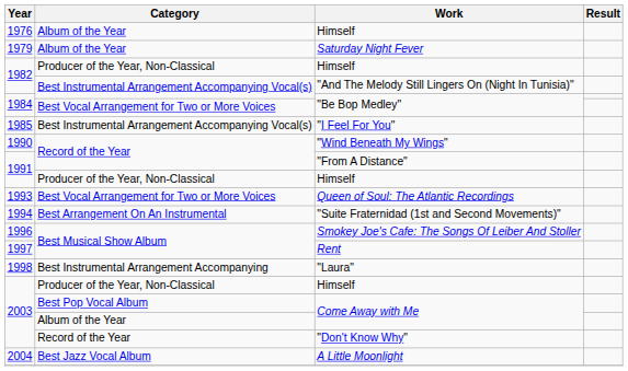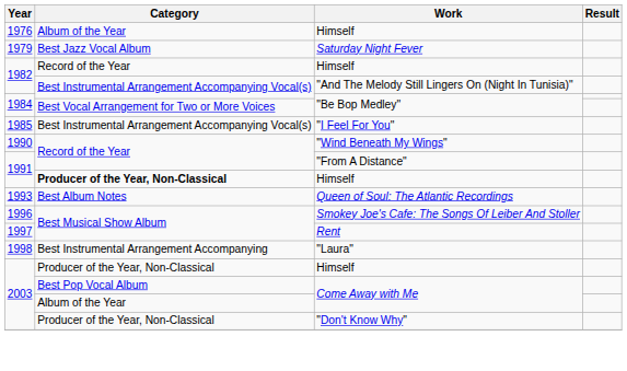 <table class="wikitable">
 <tr>
 <th>Year</th>
 <th>Category</th>
 <th>Work</th>
 <th>Result</th>
 </tr>
 <tr>
 <td><a href='#'>1976</a></td>
 <td><a href='#'>Album of the Year</a></td>
 <td>Himself</td>
 <td></td>
 </tr>
 <tr>
 <td><a href='#'>1979</a></td>
-<td><a href='#'>Album of the Year</a></td>
+<td><a href='#'>Best Jazz Vocal Album</a></td>
 <td><em><a href='#'>Saturday Night Fever</a></em></td>
 <td></td>
 </tr>
 <tr>
 <td rowspan="2"><a href='#'>1982</a></td>
-<td>Producer of the Year, Non-Classical</td>
+<td>Record of the Year</td>
 <td>Himself</td>
 <td></td>
 </tr>
 <tr>
 <td rowspan="2"><a href='#'>Best Instrumental Arrangement Accompanying Vocal(s)</a></td>
 <td>"And The Melody Still Lingers On (Night In Tunisia)"</td>
 <td></td>
 </tr>
 <tr>
 <td rowspan="2"><a href='#'>1984</a></td>
 <td rowspan="2">"Be Bop Medley"</td>
 <td></td>
 </tr>
 <tr>
 <td><a href='#'>Best Vocal Arrangement for Two or More Voices</a></td>
 <td></td>
 </tr>
 <tr>
 <td><a href='#'>1985</a></td>
 <td>Best Instrumental Arrangement Accompanying Vocal(s)</td>
 <td>"<a href='#'>I Feel For You</a>"</td>
 <td></td>
 </tr>
 <tr>
 <td><a href='#'>1990</a></td>
 <td rowspan="2"><a href='#'>Record of the Year</a></td>
 <td>"<a href='#'>Wind Beneath My Wings</a>"</td>
 <td></td>
 </tr>
 <tr>
 <td rowspan="2"><a href='#'>1991</a></td>
 <td>"From A Distance"</td>
 <td></td>
 </tr>
 <tr>
-<td>Producer of the Year, Non-Classical</td>
+<td><strong>Producer of the Year, Non-Classical</strong></td>
 <td>Himself</td>
 <td></td>
 </tr>
 <tr>
 <td><a href='#'>1993</a></td>
-<td><a href='#'>Best Vocal Arrangement for Two or More Voices</a></td>
+<td><a href='#'>Best Album Notes</a></td>
 <td><em><a href='#'>Queen of Soul: The Atlantic Recordings</a></em></td>
-<td></td>
-</tr>
-<tr>
-<td><a href='#'>1994</a></td>
-<td><a href='#'>Best Arrangement On An Instrumental</a></td>
-<td>"Suite Fraternidad (1st and Second Movements)"</td>
 <td></td>
 </tr>
 <tr>
 <td><a href='#'>1996</a></td>
 <td rowspan="2"><a href='#'>Best Musical Show Album</a></td>
 <td><em><a href='#'>Smokey Joe's Cafe: The Songs Of Leiber And Stoller</a></em></td>
 <td></td>
 </tr>
 <tr>
 <td><a href='#'>1997</a></td>
 <td><em><a href='#'>Rent</a></em></td>
 <td></td>
 </tr>
 <tr>
 <td><a href='#'>1998</a></td>
 <td>Best Instrumental Arrangement Accompanying</td>
 <td>"Laura"</td>
 <td></td>
 </tr>
 <tr>
 <td rowspan="4"><a href='#'>2003</a></td>
 <td>Producer of the Year, Non-Classical</td>
 <td>Himself</td>
 <td></td>
 </tr>
 <tr>
 <td><a href='#'>Best Pop Vocal Album</a></td>
 <td rowspan="2"><em><a href='#'>Come Away with Me</a></em></td>
 <td></td>
 </tr>
 <tr>
 <td>Album of the Year</td>
 <td></td>
 </tr>
 <tr>
-<td>Record of the Year</td>
+<td>Producer of the Year, Non-Classical</td>
 <td>"<a href='#'>Don't Know Why</a>"</td>
-<td></td>
-</tr>
-<tr>
-<td><a href='#'>2004</a></td>
-<td><a href='#'>Best Jazz Vocal Album</a></td>
-<td><em><a href='#'>A Little Moonlight</a></em></td>
 <td></td>
 </tr>
 <tr>
 </tr>
 </table>
